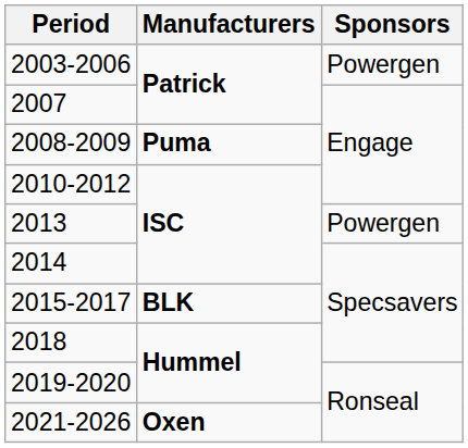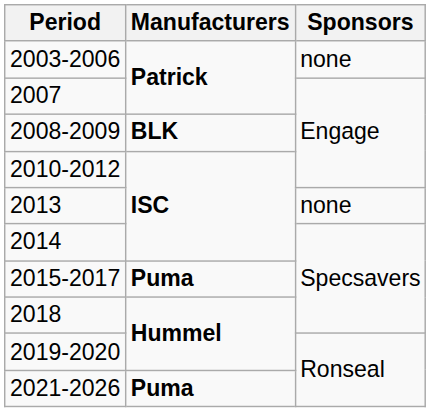 <table class="wikitable">
 <tr>
 <th>Period</th>
 <th>Manufacturers</th>
 <th>Sponsors</th>
 </tr>
 <tr>
 <td>2003-2006</td>
 <td rowspan="2"><strong>Patrick</strong></td>
-<td>Powergen</td>
+<td>none</td>
 </tr>
 <tr>
 <td>2007</td>
 <td rowspan="3">Engage</td>
 </tr>
 <tr>
 <td>2008-2009</td>
-<td><strong>Puma</strong></td>
+<td><strong>BLK</strong></td>
 </tr>
 <tr>
 <td>2010-2012</td>
 <td rowspan="3"><strong>ISC</strong></td>
 </tr>
 <tr>
 <td>2013</td>
-<td>Powergen</td>
+<td>none</td>
 </tr>
 <tr>
 <td>2014</td>
 <td rowspan="3">Specsavers</td>
 </tr>
 <tr>
 <td>2015-2017</td>
-<td><strong>BLK</strong></td>
+<td><strong>Puma</strong></td>
 </tr>
 <tr>
 <td>2018</td>
 <td rowspan="2"><strong>Hummel</strong></td>
 </tr>
 <tr>
 <td>2019-2020</td>
 <td rowspan="2">Ronseal</td>
 </tr>
 <tr>
 <td>2021-2026</td>
-<td><strong>Oxen</strong></td>
+<td><strong>Puma</strong></td>
 </tr>
 </table>
